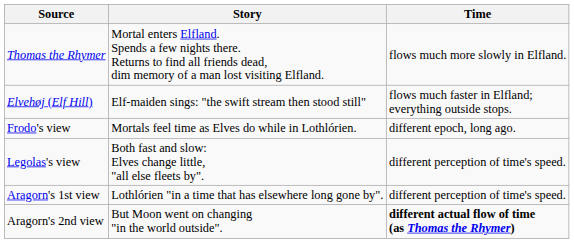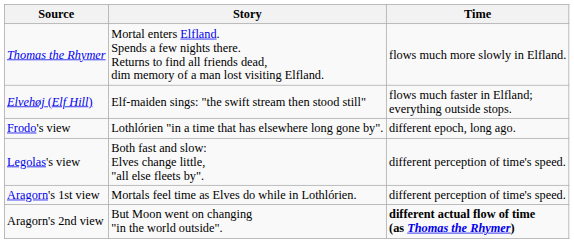 <table class="wikitable" style="margin-left: auto; margin-right: auto; border: none;">
 <tr>
 <th>Source</th>
 <th>Story</th>
 <th>Time</th>
 </tr>
 <tr>
 <td><em><a href='#'>Thomas the Rhymer</a></em></td>
 <td>Mortal enters <a href='#'>Elfland</a>.<br>Spends a few nights there.<br>Returns to find all friends dead,<br>dim memory of a man lost visiting Elfland.</td>
 <td>flows much more slowly in Elfland.</td>
 </tr>
 <tr>
 <td><a href='#'><em>Elvehøj</em> (<em>Elf Hill</em>)</a></td>
 <td>Elf-maiden sings: "the swift stream then stood still"</td>
 <td>flows much faster in Elfland;<br>everything outside stops.</td>
 </tr>
 <tr>
 <td><a href='#'>Frodo</a>'s view</td>
-<td>Mortals feel time as Elves do while in Lothlórien.</td>
+<td>Lothlórien "in a time that has elsewhere long gone by".</td>
 <td>different epoch, long ago.</td>
 </tr>
 <tr>
 <td><a href='#'>Legolas</a>'s view</td>
 <td>Both fast and slow:<br>Elves change little,<br>"all else fleets by".</td>
 <td>different perception of time's speed.</td>
 </tr>
 <tr>
 <td><a href='#'>Aragorn</a>'s 1st view</td>
-<td>Lothlórien "in a time that has elsewhere long gone by".</td>
+<td>Mortals feel time as Elves do while in Lothlórien.</td>
 <td>different perception of time's speed.</td>
 </tr>
 <tr>
 <td>Aragorn's 2nd view</td>
 <td>But Moon went on changing<br>"in the world outside".</td>
 <td><strong>different actual flow of time<br>(as <em><a href='#'>Thomas the Rhymer</a></em>)</strong></td>
 </tr>
 </table>
